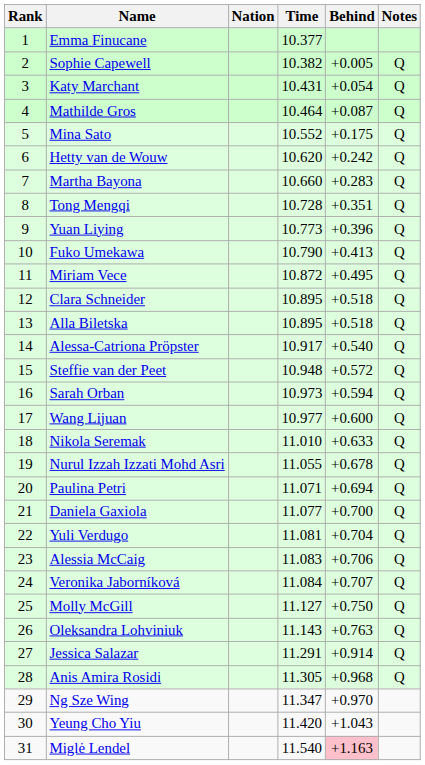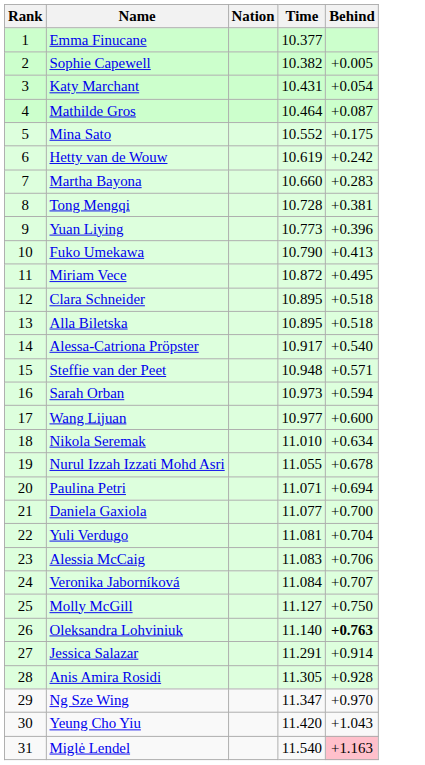 <table class="wikitable sortable" style="text-align:center">
 <tr>
 <th>Rank</th>
 <th>Name</th>
 <th>Nation</th>
 <th>Time</th>
 <th>Behind</th>
-<th>Notes</th>
 </tr>
 <tr bgcolor=ccffcc>
 <td>1</td>
 <td align=left><a href='#'>Emma Finucane</a></td>
 <td align=left></td>
 <td>10.377</td>
-<td></td>
 <td></td>
 </tr>
 <tr bgcolor=ccffcc>
 <td>2</td>
 <td align=left><a href='#'>Sophie Capewell</a></td>
 <td align=left></td>
 <td>10.382</td>
 <td>+0.005</td>
-<td>Q</td>
 </tr>
 <tr bgcolor=ccffcc>
 <td>3</td>
 <td align=left><a href='#'>Katy Marchant</a></td>
 <td align=left></td>
 <td>10.431</td>
 <td>+0.054</td>
-<td>Q</td>
 </tr>
 <tr bgcolor=ccffcc>
 <td>4</td>
 <td align=left><a href='#'>Mathilde Gros</a></td>
 <td align=left></td>
 <td>10.464</td>
 <td>+0.087</td>
-<td>Q</td>
 </tr>
 <tr bgcolor=ddffdd>
 <td>5</td>
 <td align=left><a href='#'>Mina Sato</a></td>
 <td align=left></td>
 <td>10.552</td>
 <td>+0.175</td>
-<td>Q</td>
 </tr>
 <tr bgcolor=ddffdd>
 <td>6</td>
 <td align=left><a href='#'>Hetty van de Wouw</a></td>
 <td align=left></td>
-<td>10.620</td>
+<td>10.619</td>
 <td>+0.242</td>
-<td>Q</td>
 </tr>
 <tr bgcolor=ddffdd>
 <td>7</td>
 <td align=left><a href='#'>Martha Bayona</a></td>
 <td align=left></td>
 <td>10.660</td>
 <td>+0.283</td>
-<td>Q</td>
 </tr>
 <tr bgcolor=ddffdd>
 <td>8</td>
 <td align=left><a href='#'>Tong Mengqi</a></td>
 <td align=left></td>
 <td>10.728</td>
-<td>+0.351</td>
-<td>Q</td>
+<td>+0.381</td>
 </tr>
 <tr bgcolor=ddffdd>
 <td>9</td>
 <td align=left><a href='#'>Yuan Liying</a></td>
 <td align=left></td>
 <td>10.773</td>
 <td>+0.396</td>
-<td>Q</td>
 </tr>
 <tr bgcolor=ddffdd>
 <td>10</td>
 <td align=left><a href='#'>Fuko Umekawa</a></td>
 <td align=left></td>
 <td>10.790</td>
 <td>+0.413</td>
-<td>Q</td>
 </tr>
 <tr bgcolor=ddffdd>
 <td>11</td>
 <td align=left><a href='#'>Miriam Vece</a></td>
 <td align=left></td>
 <td>10.872</td>
 <td>+0.495</td>
-<td>Q</td>
 </tr>
 <tr bgcolor=ddffdd>
 <td>12</td>
 <td align=left><a href='#'>Clara Schneider</a></td>
 <td align=left></td>
 <td>10.895</td>
 <td>+0.518</td>
-<td>Q</td>
 </tr>
 <tr bgcolor=ddffdd>
 <td>13</td>
 <td align=left><a href='#'>Alla Biletska</a></td>
 <td align=left></td>
 <td>10.895</td>
 <td>+0.518</td>
-<td>Q</td>
 </tr>
 <tr bgcolor=ddffdd>
 <td>14</td>
 <td align=left><a href='#'>Alessa-Catriona Pröpster</a></td>
 <td align=left></td>
 <td>10.917</td>
 <td>+0.540</td>
-<td>Q</td>
 </tr>
 <tr bgcolor=ddffdd>
 <td>15</td>
 <td align=left><a href='#'>Steffie van der Peet</a></td>
 <td align=left></td>
 <td>10.948</td>
-<td>+0.572</td>
-<td>Q</td>
+<td>+0.571</td>
 </tr>
 <tr bgcolor=ddffdd>
 <td>16</td>
 <td align=left><a href='#'>Sarah Orban</a></td>
 <td align=left></td>
 <td>10.973</td>
 <td>+0.594</td>
-<td>Q</td>
 </tr>
 <tr bgcolor=ddffdd>
 <td>17</td>
 <td align=left><a href='#'>Wang Lijuan</a></td>
 <td align=left></td>
 <td>10.977</td>
 <td>+0.600</td>
-<td>Q</td>
 </tr>
 <tr bgcolor=ddffdd>
 <td>18</td>
 <td align=left><a href='#'>Nikola Seremak</a></td>
 <td align=left></td>
 <td>11.010</td>
-<td>+0.633</td>
-<td>Q</td>
+<td>+0.634</td>
 </tr>
 <tr bgcolor=ddffdd>
 <td>19</td>
 <td align=left><a href='#'>Nurul Izzah Izzati Mohd Asri</a></td>
 <td align=left></td>
 <td>11.055</td>
 <td>+0.678</td>
-<td>Q</td>
 </tr>
 <tr bgcolor=ddffdd>
 <td>20</td>
 <td align=left><a href='#'>Paulina Petri</a></td>
 <td align=left></td>
 <td>11.071</td>
 <td>+0.694</td>
-<td>Q</td>
 </tr>
 <tr bgcolor=ddffdd>
 <td>21</td>
 <td align=left><a href='#'>Daniela Gaxiola</a></td>
 <td align=left></td>
 <td>11.077</td>
 <td>+0.700</td>
-<td>Q</td>
 </tr>
 <tr bgcolor=ddffdd>
 <td>22</td>
 <td align=left><a href='#'>Yuli Verdugo</a></td>
 <td align=left></td>
 <td>11.081</td>
 <td>+0.704</td>
-<td>Q</td>
 </tr>
 <tr bgcolor=ddffdd>
 <td>23</td>
 <td align=left><a href='#'>Alessia McCaig</a></td>
 <td align=left></td>
 <td>11.083</td>
 <td>+0.706</td>
-<td>Q</td>
 </tr>
 <tr bgcolor=ddffdd>
 <td>24</td>
 <td align=left><a href='#'>Veronika Jaborníková</a></td>
 <td align=left></td>
 <td>11.084</td>
 <td>+0.707</td>
-<td>Q</td>
 </tr>
 <tr bgcolor=ddffdd>
 <td>25</td>
 <td align=left><a href='#'>Molly McGill</a></td>
 <td align=left></td>
 <td>11.127</td>
 <td>+0.750</td>
-<td>Q</td>
 </tr>
 <tr bgcolor=ddffdd>
 <td>26</td>
 <td align=left><a href='#'>Oleksandra Lohviniuk</a></td>
 <td align=left></td>
-<td>11.143</td>
-<td>+0.763</td>
-<td>Q</td>
+<td>11.140</td>
+<td><strong>+0.763</strong></td>
 </tr>
 <tr bgcolor=ddffdd>
 <td>27</td>
 <td align=left><a href='#'>Jessica Salazar</a></td>
 <td align=left></td>
 <td>11.291</td>
 <td>+0.914</td>
-<td>Q</td>
 </tr>
 <tr bgcolor=ddffdd>
 <td>28</td>
 <td align=left><a href='#'>Anis Amira Rosidi</a></td>
 <td align=left></td>
 <td>11.305</td>
-<td>+0.968</td>
-<td>Q</td>
+<td>+0.928</td>
 </tr>
 <tr>
 <td>29</td>
 <td align=left><a href='#'>Ng Sze Wing</a></td>
 <td align=left></td>
 <td>11.347</td>
 <td>+0.970</td>
-<td></td>
 </tr>
 <tr>
 <td>30</td>
 <td align=left><a href='#'>Yeung Cho Yiu</a></td>
 <td align=left></td>
 <td>11.420</td>
 <td>+1.043</td>
-<td></td>
 </tr>
 <tr>
 <td>31</td>
 <td align=left><a href='#'>Miglė Lendel</a></td>
 <td align=left></td>
 <td>11.540</td>
 <td style="background: pink;">+1.163</td>
-<td></td>
 </tr>
 </table>
